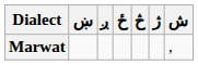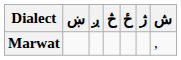 <table class="wikitable" align="center">
 <tr>
 <th style="padding:5px;">Dialect</th>
 <th align="center"><span>ښ</span></th>
 <th align="center"><span>ږ</span></th>
+<th align="center"><span>څ</span></th>
 <th align="center"><span>ځ</span></th>
-<th align="center"><span>څ</span></th>
 <th align="center"><span>ژ</span></th>
 <th>ش</th>
 </tr>
 <tr>
 <th align="left">Marwat</th>
 <td align="center"></td>
 <td align="center"></td>
 <td align="center"></td>
 <td align="center"></td>
 <td align="center"></td>
 <td>,</td>
 </tr>
 </table>
